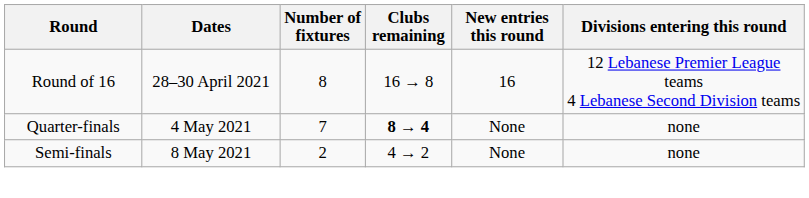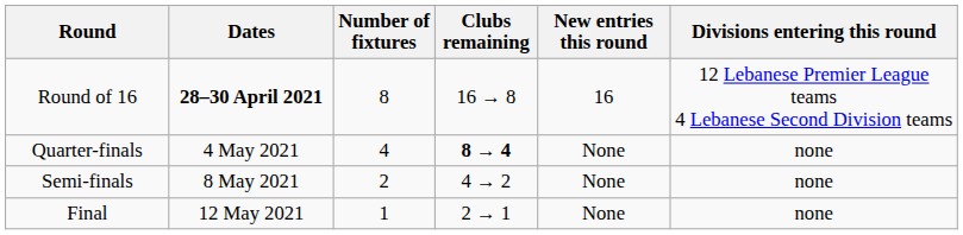 <table class="wikitable plainrowheaders" style="text-align:center">
 <tr>
 <th scope="col" style="width:125px">Round</th>
 <th scope="col" style="width:125px">Dates</th>
 <th scope="col" style="width:75px">Number of fixtures</th>
 <th scope="col" style="width:75px">Clubs remaining</th>
 <th scope="col" style="width:100px">New entries this round</th>
 <th scope="col" style="width:225px">Divisions entering this round</th>
 </tr>
 <tr>
 <td>Round of 16</td>
-<td>28–30 April 2021</td>
+<td><strong>28–30 April 2021</strong></td>
 <td>8</td>
 <td>16 → 8</td>
 <td>16</td>
 <td>12 <a href='#'>Lebanese Premier League</a> teams<br>4 <a href='#'>Lebanese Second Division</a> teams</td>
 </tr>
 <tr>
 <td>Quarter-finals</td>
 <td>4 May 2021</td>
-<td>7</td>
+<td>4</td>
 <td><strong>8 → 4</strong></td>
 <td>None</td>
 <td>none</td>
 </tr>
 <tr>
 <td>Semi-finals</td>
 <td>8 May 2021</td>
 <td>2</td>
 <td>4 → 2</td>
 <td>None</td>
 <td>none</td>
 </tr>
+<tr>
+<td>Final</td>
+<td>12 May 2021</td>
+<td>1</td>
+<td>2 → 1</td>
+<td>None</td>
+<td>none</td>
+</tr>
 </table>
